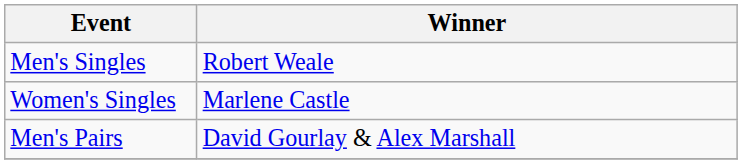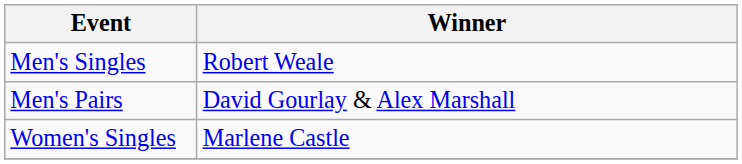 <table class="wikitable" style="font-size: 100%">
 <tr>
 <th width=120>Event</th>
 <th width=350>Winner</th>
 </tr>
 <tr>
 <td><a href='#'>Men's Singles</a></td>
 <td> <a href='#'>Robert Weale</a></td>
 </tr>
 <tr>
+<td><a href='#'>Men's Pairs</a></td>
+<td> <a href='#'>David Gourlay</a> &  <a href='#'>Alex Marshall</a></td>
+</tr>
+<tr>
 <td><a href='#'>Women's Singles</a></td>
 <td> <a href='#'>Marlene Castle</a></td>
 </tr>
 <tr>
-<td><a href='#'>Men's Pairs</a></td>
-<td> <a href='#'>David Gourlay</a> &  <a href='#'>Alex Marshall</a></td>
-</tr>
-<tr>
 </tr>
 </table>
